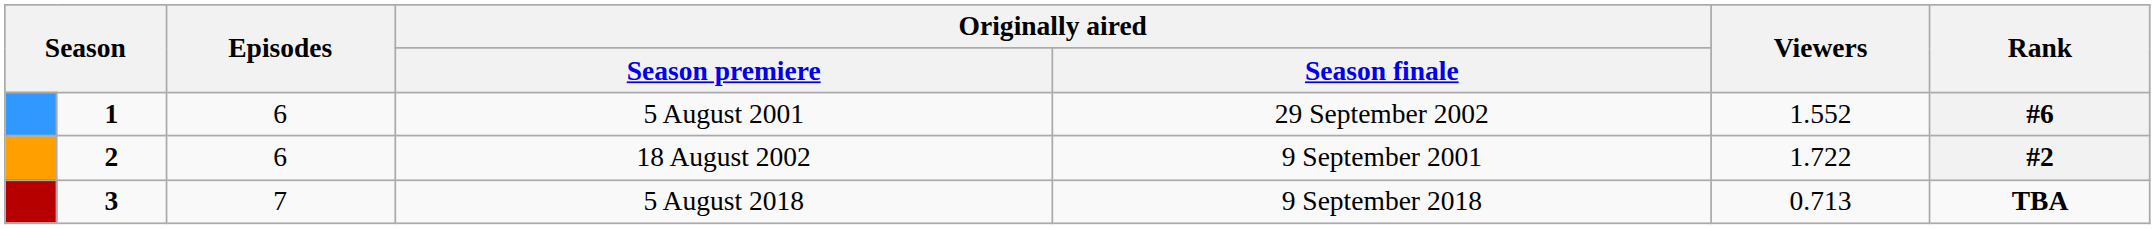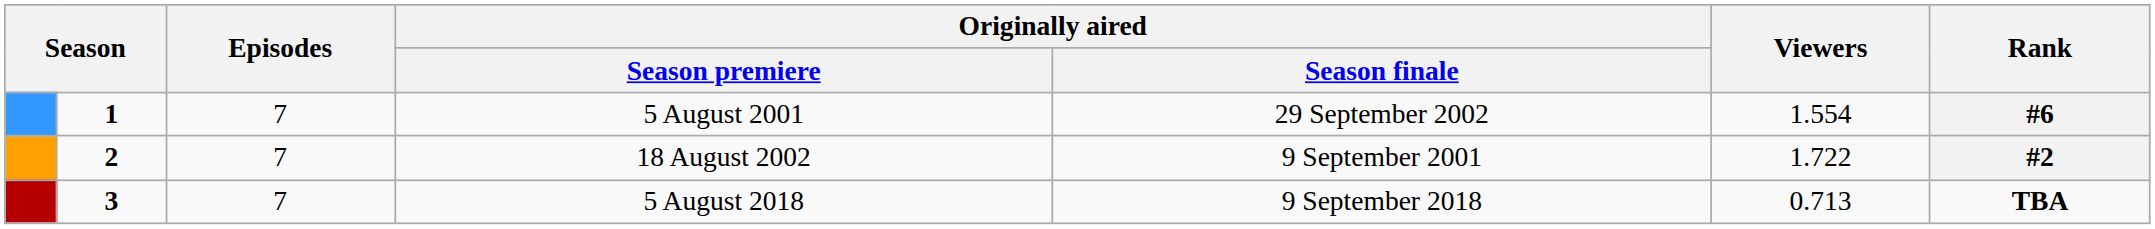 <table class="wikitable">
 <tr>
 <th colspan="2" rowspan="2" width=3%>Season</th>
 <th rowspan="2" width=5%>Episodes</th>
 <th colspan="2">Originally aired</th>
 <th rowspan="2" width=5%>Viewers<br></th>
 <th rowspan="2" width=5%>Rank</th>
 </tr>
 <tr>
 <th width=15%><a href='#'>Season premiere</a></th>
 <th width=15%><a href='#'>Season finale</a></th>
 </tr>
 <tr>
 <td bgcolor="3198FF" height="10px"></td>
 <td align="center"><strong>1</strong></td>
-<td align="center">6</td>
+<td align="center">7</td>
 <td align="center">5 August 2001</td>
 <td align="center">29 September 2002</td>
-<td align="center">1.552</td>
+<td align="center">1.554</td>
 <th align="center">#6</th>
 </tr>
 <tr>
 <td bgcolor="FFA000" height="10px"></td>
 <td align="center"><strong>2</strong></td>
-<td align="center">6</td>
+<td align="center">7</td>
 <td align="center">18 August 2002</td>
 <td align="center">9 September 2001</td>
 <td align="center">1.722</td>
 <th align="center">#2</th>
 </tr>
 <tr>
 <td bgcolor="B60000" height="10px"></td>
 <td align="center"><strong>3</strong></td>
 <td align="center">7</td>
 <td align="center">5 August 2018</td>
 <td align="center">9 September 2018</td>
 <td align="center">0.713</td>
 <td align="center"><strong>TBA</strong></td>
 </tr>
 </table>
